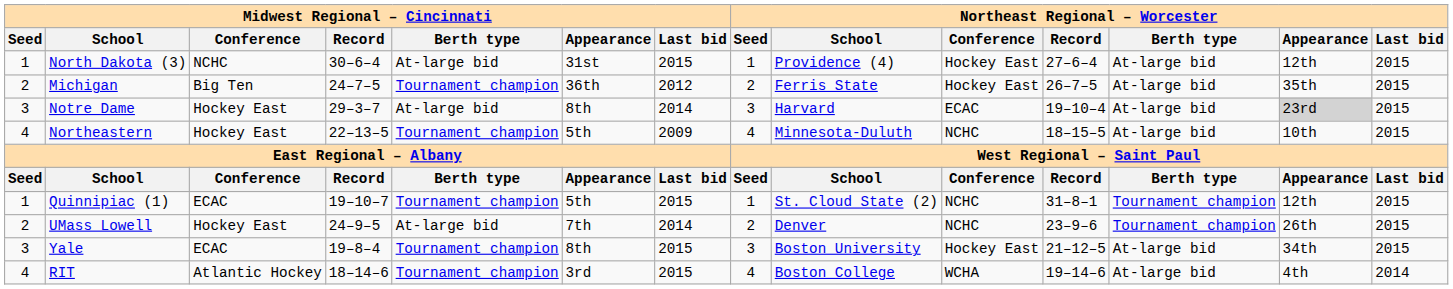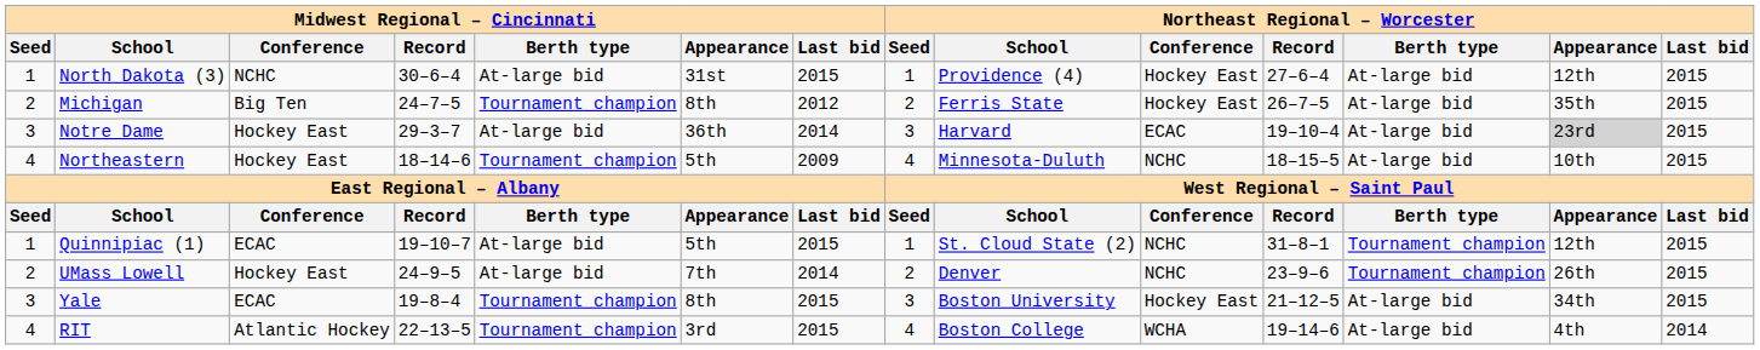 <table class="wikitable">
 <tr>
 <th colspan="7" style="background:#ffdead;">Midwest Regional – <a href='#'>Cincinnati</a></th>
 <th colspan="7" style="background:#ffdead;">Northeast Regional – <a href='#'>Worcester</a></th>
 </tr>
 <tr>
 <th>Seed</th>
 <th>School</th>
 <th>Conference</th>
 <th>Record</th>
 <th>Berth type</th>
 <th>Appearance</th>
 <th>Last bid</th>
 <th>Seed</th>
 <th>School</th>
 <th>Conference</th>
 <th>Record</th>
 <th>Berth type</th>
 <th>Appearance</th>
 <th>Last bid</th>
 </tr>
 <tr>
 <td align=center>1</td>
 <td><a href='#'>North Dakota</a> (3)</td>
 <td>NCHC</td>
 <td>30–6–4</td>
 <td>At-large bid</td>
 <td>31st</td>
 <td>2015</td>
 <td align=center>1</td>
 <td><a href='#'>Providence</a> (4)</td>
 <td>Hockey East</td>
 <td>27–6–4</td>
 <td>At-large bid</td>
 <td>12th</td>
 <td>2015</td>
 </tr>
 <tr>
 <td align=center>2</td>
 <td><a href='#'>Michigan</a></td>
 <td>Big Ten</td>
 <td>24–7–5</td>
 <td><a href='#'>Tournament champion</a></td>
-<td>36th</td>
+<td>8th</td>
 <td>2012</td>
 <td align=center>2</td>
 <td><a href='#'>Ferris State</a></td>
 <td>Hockey East</td>
 <td>26–7–5</td>
 <td>At-large bid</td>
 <td>35th</td>
 <td>2015</td>
 </tr>
 <tr>
 <td align=center>3</td>
 <td><a href='#'>Notre Dame</a></td>
 <td>Hockey East</td>
 <td>29–3–7</td>
 <td>At-large bid</td>
-<td>8th</td>
+<td>36th</td>
 <td>2014</td>
 <td align=center>3</td>
 <td><a href='#'>Harvard</a></td>
 <td>ECAC</td>
 <td>19–10–4</td>
 <td>At-large bid</td>
 <td style="background: lightgrey;">23rd</td>
 <td>2015</td>
 </tr>
 <tr>
 <td align=center>4</td>
 <td><a href='#'>Northeastern</a></td>
 <td>Hockey East</td>
-<td>22–13–5</td>
+<td>18–14–6</td>
 <td><a href='#'>Tournament champion</a></td>
 <td>5th</td>
 <td>2009</td>
 <td align=center>4</td>
 <td><a href='#'>Minnesota-Duluth</a></td>
 <td>NCHC</td>
 <td>18–15–5</td>
 <td>At-large bid</td>
 <td>10th</td>
 <td>2015</td>
 </tr>
 <tr>
 <th colspan="7" style="background:#ffdead;">East Regional – <a href='#'>Albany</a></th>
 <th colspan="7" style="background:#ffdead;">West Regional – <a href='#'>Saint Paul</a></th>
 </tr>
 <tr>
 <th>Seed</th>
 <th>School</th>
 <th>Conference</th>
 <th>Record</th>
 <th>Berth type</th>
 <th>Appearance</th>
 <th>Last bid</th>
 <th>Seed</th>
 <th>School</th>
 <th>Conference</th>
 <th>Record</th>
 <th>Berth type</th>
 <th>Appearance</th>
 <th>Last bid</th>
 </tr>
 <tr>
 <td align=center>1</td>
 <td><a href='#'>Quinnipiac</a> (1)</td>
 <td>ECAC</td>
 <td>19–10–7</td>
-<td><a href='#'>Tournament champion</a></td>
+<td>At-large bid</td>
 <td>5th</td>
 <td>2015</td>
 <td align=center>1</td>
 <td><a href='#'>St. Cloud State</a> (2)</td>
 <td>NCHC</td>
 <td>31–8–1</td>
 <td><a href='#'>Tournament champion</a></td>
 <td>12th</td>
 <td>2015</td>
 </tr>
 <tr>
 <td align=center>2</td>
 <td><a href='#'>UMass Lowell</a></td>
 <td>Hockey East</td>
 <td>24–9–5</td>
 <td>At-large bid</td>
 <td>7th</td>
 <td>2014</td>
 <td align=center>2</td>
 <td><a href='#'>Denver</a></td>
 <td>NCHC</td>
 <td>23–9–6</td>
 <td><a href='#'>Tournament champion</a></td>
 <td>26th</td>
 <td>2015</td>
 </tr>
 <tr>
 <td align=center>3</td>
 <td><a href='#'>Yale</a></td>
 <td>ECAC</td>
 <td>19–8–4</td>
 <td><a href='#'>Tournament champion</a></td>
 <td>8th</td>
 <td>2015</td>
 <td align=center>3</td>
 <td><a href='#'>Boston University</a></td>
 <td>Hockey East</td>
 <td>21–12–5</td>
 <td>At-large bid</td>
 <td>34th</td>
 <td>2015</td>
 </tr>
 <tr>
 <td align=center>4</td>
 <td><a href='#'>RIT</a></td>
 <td>Atlantic Hockey</td>
-<td>18–14–6</td>
+<td>22–13–5</td>
 <td><a href='#'>Tournament champion</a></td>
 <td>3rd</td>
 <td>2015</td>
 <td align=center>4</td>
 <td><a href='#'>Boston College</a></td>
 <td>WCHA</td>
 <td>19–14–6</td>
 <td>At-large bid</td>
 <td>4th</td>
 <td>2014</td>
 </tr>
 </table>
